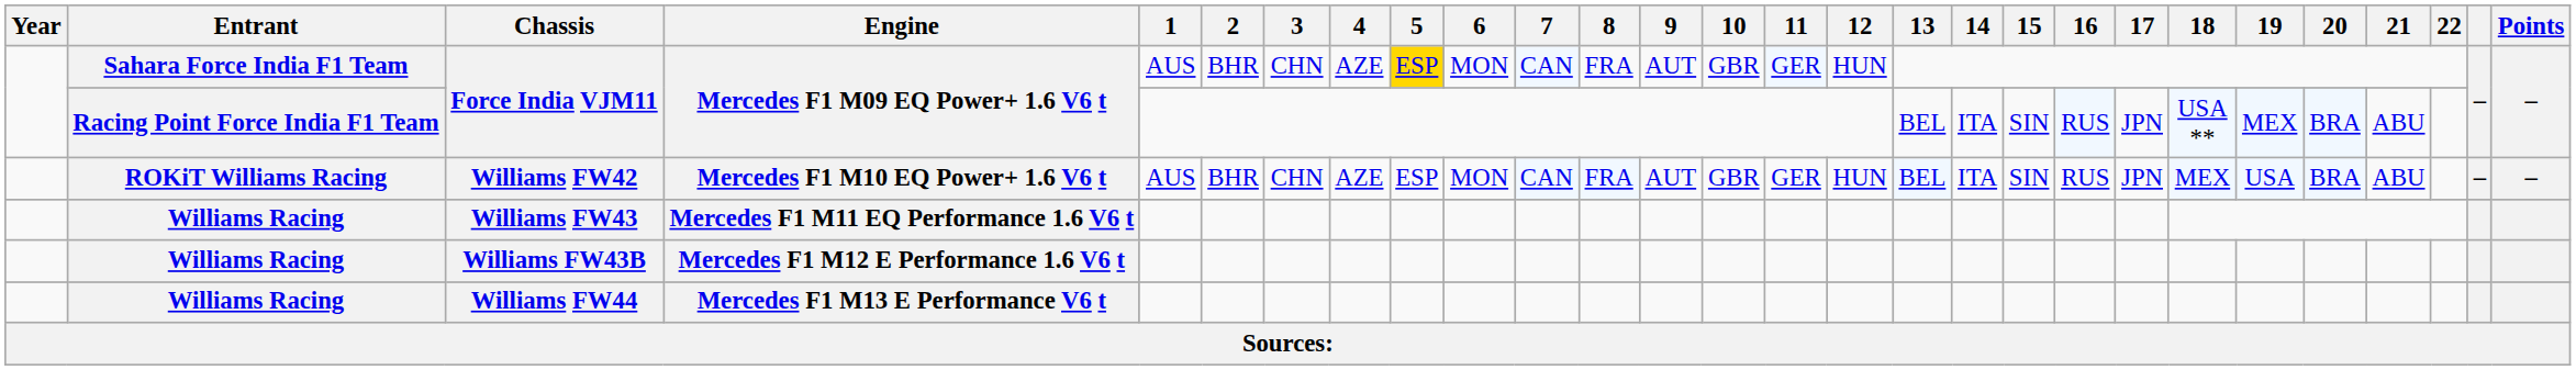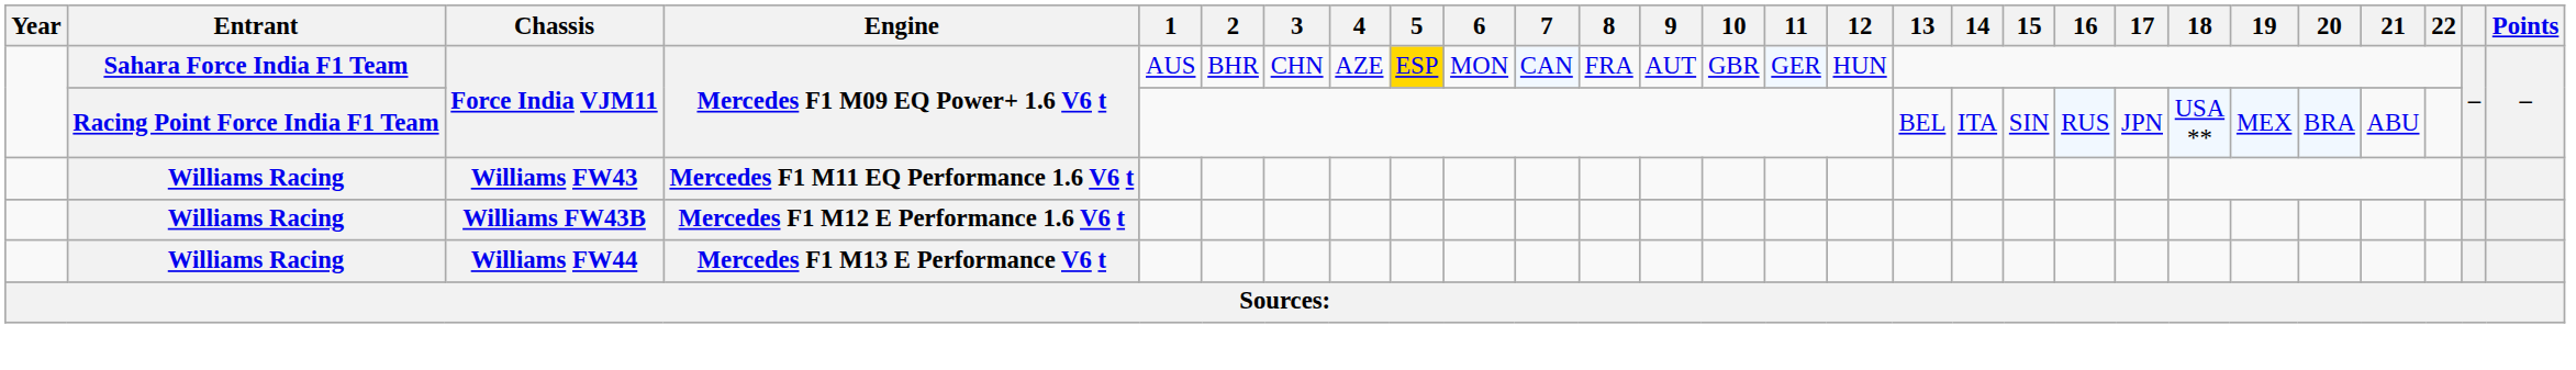 <table class="wikitable" style="font-size: 85%; text-align: center">
 <tr>
 <th>Year</th>
 <th>Entrant</th>
 <th>Chassis</th>
 <th>Engine</th>
 <th>1</th>
 <th>2</th>
 <th>3</th>
 <th>4</th>
 <th>5</th>
 <th>6</th>
 <th>7</th>
 <th>8</th>
 <th>9</th>
 <th>10</th>
 <th>11</th>
 <th>12</th>
 <th>13</th>
 <th>14</th>
 <th>15</th>
 <th>16</th>
 <th>17</th>
 <th>18</th>
 <th>19</th>
 <th>20</th>
 <th>21</th>
 <th>22</th>
 <th></th>
 <th><a href='#'>Points</a></th>
 </tr>
 <tr>
 <td rowspan="2"></td>
 <th nowrap><a href='#'>Sahara Force India F1 Team</a></th>
 <th rowspan="2" nowrap><a href='#'>Force India</a> <a href='#'>VJM11</a></th>
 <th rowspan="2" nowrap><a href='#'>Mercedes</a> F1 M09 EQ Power+ 1.6 <a href='#'>V6</a> <a href='#'>t</a></th>
 <td><a href='#'>AUS</a></td>
 <td><a href='#'>BHR</a></td>
 <td><a href='#'>CHN</a></td>
 <td><a href='#'>AZE</a></td>
 <td style="background: gold;"><a href='#'>ESP</a></td>
 <td><a href='#'>MON</a></td>
 <td style="background:#F1F8FF;"><a href='#'>CAN</a><br></td>
 <td><a href='#'>FRA</a></td>
 <td><a href='#'>AUT</a></td>
 <td><a href='#'>GBR</a></td>
 <td style="background:#F1F8FF;"><a href='#'>GER</a><br></td>
 <td><a href='#'>HUN</a></td>
 <td colspan=10></td>
 <th rowspan="2">–</th>
 <th rowspan="2">–</th>
 </tr>
 <tr>
 <th nowrap><a href='#'>Racing Point Force India F1 Team</a></th>
 <td colspan=12></td>
 <td><a href='#'>BEL</a></td>
 <td><a href='#'>ITA</a></td>
 <td><a href='#'>SIN</a></td>
 <td style="background:#F1F8FF;"><a href='#'>RUS</a><br></td>
 <td><a href='#'>JPN</a></td>
 <td style="background:#F1F8FF;"><a href='#'>USA</a><br>**</td>
 <td style="background:#F1F8FF;"><a href='#'>MEX</a><br></td>
 <td style="background:#F1F8FF;"><a href='#'>BRA</a><br></td>
 <td><a href='#'>ABU</a></td>
 <td></td>
-</tr>
-<tr>
-<td></td>
-<th nowrap><a href='#'>ROKiT Williams Racing</a></th>
-<th nowrap><a href='#'>Williams</a> <a href='#'>FW42</a></th>
-<th nowrap><a href='#'>Mercedes</a> F1 M10 EQ Power+ 1.6 <a href='#'>V6</a> <a href='#'>t</a></th>
-<td><a href='#'>AUS</a></td>
-<td><a href='#'>BHR</a></td>
-<td><a href='#'>CHN</a></td>
-<td><a href='#'>AZE</a></td>
-<td><a href='#'>ESP</a></td>
-<td><a href='#'>MON</a></td>
-<td style="background:#F1F8FF;"><a href='#'>CAN</a><br></td>
-<td style="background:#F1F8FF;"><a href='#'>FRA</a><br></td>
-<td><a href='#'>AUT</a></td>
-<td><a href='#'>GBR</a></td>
-<td><a href='#'>GER</a></td>
-<td><a href='#'>HUN</a></td>
-<td style="background:#F1F8FF;"><a href='#'>BEL</a><br></td>
-<td><a href='#'>ITA</a></td>
-<td><a href='#'>SIN</a></td>
-<td><a href='#'>RUS</a></td>
-<td><a href='#'>JPN</a></td>
-<td style="background:#F1F8FF;"><a href='#'>MEX</a><br></td>
-<td style="background:#F1F8FF;"><a href='#'>USA</a><br></td>
-<td style="background:#F1F8FF;"><a href='#'>BRA</a><br></td>
-<td><a href='#'>ABU</a></td>
-<td></td>
-<th>–</th>
-<th>–</th>
 </tr>
 <tr>
 <td id=2020R></td>
 <th nowrap><a href='#'>Williams Racing</a></th>
 <th nowrap><a href='#'>Williams</a> <a href='#'>FW43</a></th>
 <th nowrap><a href='#'>Mercedes</a> F1 M11 EQ Performance  1.6 <a href='#'>V6</a> <a href='#'>t</a></th>
 <td></td>
 <td></td>
 <td></td>
 <td></td>
 <td></td>
 <td></td>
 <td></td>
 <td></td>
 <td></td>
 <td></td>
 <td></td>
 <td></td>
 <td></td>
 <td></td>
 <td></td>
 <td></td>
 <td></td>
 <td colspan=5></td>
 <th></th>
 <th></th>
 </tr>
 <tr>
 <td id=2021R></td>
 <th nowrap><a href='#'>Williams Racing</a></th>
 <th nowrap><a href='#'>Williams FW43B</a></th>
 <th nowrap><a href='#'>Mercedes</a> F1 M12 E Performance 1.6 <a href='#'>V6</a> <a href='#'>t</a></th>
 <td></td>
 <td></td>
 <td></td>
 <td></td>
 <td></td>
 <td></td>
 <td></td>
 <td></td>
 <td></td>
 <td></td>
 <td></td>
 <td></td>
 <td></td>
 <td></td>
 <td></td>
 <td></td>
 <td></td>
 <td></td>
 <td></td>
 <td></td>
 <td></td>
 <td></td>
 <th></th>
 <th></th>
 </tr>
 <tr>
 <td id=2022R></td>
 <th nowrap><a href='#'>Williams Racing</a></th>
 <th nowrap><a href='#'>Williams</a> <a href='#'>FW44</a></th>
 <th nowrap><a href='#'>Mercedes</a> F1 M13 E Performance <a href='#'>V6</a> <a href='#'>t</a></th>
 <td></td>
 <td></td>
 <td></td>
 <td></td>
 <td></td>
 <td></td>
 <td></td>
 <td></td>
 <td></td>
 <td></td>
 <td></td>
 <td></td>
 <td></td>
 <td></td>
 <td></td>
 <td></td>
 <td></td>
 <td></td>
 <td></td>
 <td></td>
 <td></td>
 <td></td>
 <th></th>
 <th></th>
 </tr>
 <tr>
 <th colspan="28">Sources:</th>
 </tr>
 </table>
